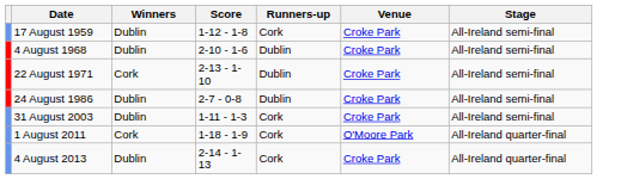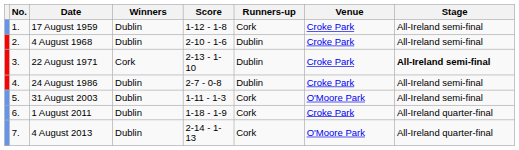 <table class="wikitable" style="font-size:90%">
 <tr>
 <th width=1></th>
+<th width=5>No.</th>
 <th width=120>Date</th>
 <th width=100>Winners</th>
 <th width=70>Score</th>
 <th width=100>Runners-up</th>
 <th width=130>Venue</th>
 <th width=175>Stage</th>
 </tr>
 <tr>
 <td style="background-color:#6495ED"></td>
+<td>1.</td>
 <td>17 August 1959</td>
 <td>Dublin</td>
 <td>1-12 - 1-8</td>
 <td>Cork</td>
 <td><a href='#'>Croke Park</a></td>
 <td>All-Ireland semi-final</td>
 </tr>
 <tr>
 <td style="background-color:red"></td>
+<td>2.</td>
 <td>4 August 1968</td>
 <td>Dublin</td>
 <td>2-10 - 1-6</td>
 <td>Dublin</td>
 <td><a href='#'>Croke Park</a></td>
 <td>All-Ireland semi-final</td>
 </tr>
 <tr>
 <td style="background-color:red"></td>
+<td>3.</td>
 <td>22 August 1971</td>
 <td>Cork</td>
 <td>2-13 - 1-10</td>
 <td>Dublin</td>
 <td><a href='#'>Croke Park</a></td>
-<td>All-Ireland semi-final</td>
+<td><strong>All-Ireland semi-final</strong></td>
 </tr>
 <tr>
 <td style="background-color:red"></td>
+<td>4.</td>
 <td>24 August 1986</td>
 <td>Dublin</td>
 <td>2-7 - 0-8</td>
 <td>Dublin</td>
 <td><a href='#'>Croke Park</a></td>
 <td>All-Ireland semi-final</td>
 </tr>
 <tr>
 <td style="background-color:#6495ED"></td>
+<td>5.</td>
 <td>31 August 2003</td>
 <td>Dublin</td>
 <td>1-11 - 1-3</td>
 <td>Cork</td>
-<td><a href='#'>Croke Park</a></td>
+<td><a href='#'>O'Moore Park</a></td>
 <td>All-Ireland semi-final</td>
 </tr>
 <tr>
 <td style="background-color:#6495ED"></td>
+<td>6.</td>
 <td>1 August 2011</td>
+<td>Dublin</td>
+<td>1-18 - 1-9</td>
 <td>Cork</td>
-<td>1-18 - 1-9</td>
+<td><a href='#'>Croke Park</a></td>
+<td>All-Ireland quarter-final</td>
+</tr>
+<tr>
+<td style="background-color:#6495ED"></td>
+<td>7.</td>
+<td>4 August 2013</td>
+<td>Dublin</td>
+<td>2-14 - 1-13</td>
 <td>Cork</td>
 <td><a href='#'>O'Moore Park</a></td>
 <td>All-Ireland quarter-final</td>
 </tr>
-<tr>
-<td style="background-color:#6495ED"></td>
-<td>4 August 2013</td>
-<td>Dublin</td>
-<td>2-14 - 1-13</td>
-<td>Cork</td>
-<td><a href='#'>Croke Park</a></td>
-<td>All-Ireland quarter-final</td>
-</tr>
 </table>
